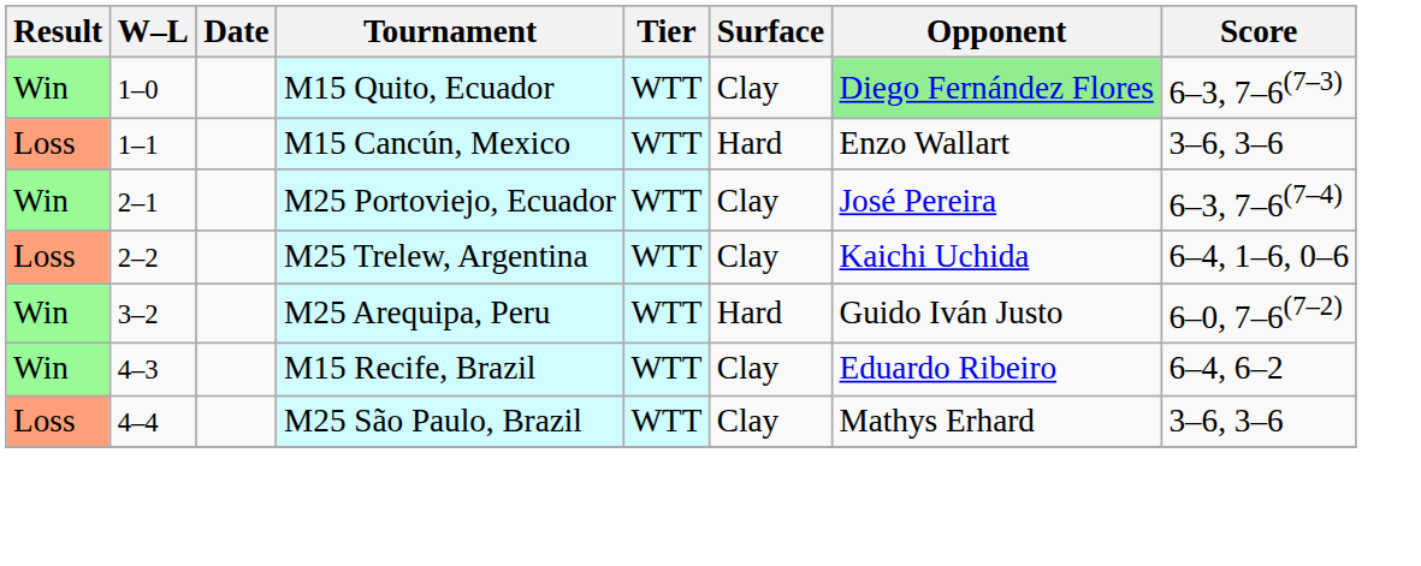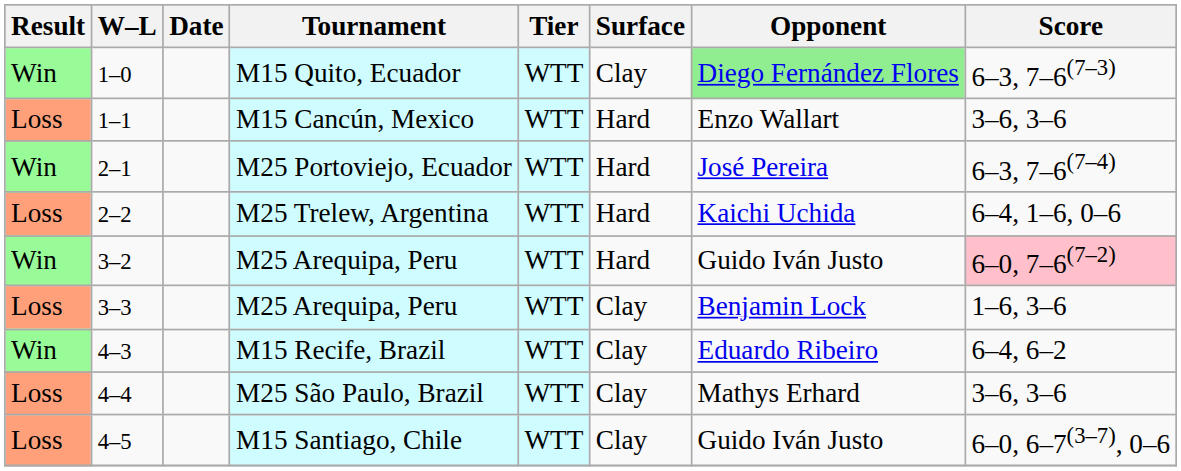 <table class="sortable wikitable">
 <tr>
 <th>Result</th>
 <th class="unsortable">W–L</th>
 <th>Date</th>
 <th>Tournament</th>
 <th>Tier</th>
 <th>Surface</th>
 <th>Opponent</th>
 <th class="unsortable">Score</th>
 </tr>
 <tr>
 <td bgcolor=98fb98>Win</td>
 <td><small>1–0</small></td>
 <td></td>
 <td style="background:#cffcff;">M15 Quito, Ecuador</td>
 <td style="background:#cffcff;">WTT</td>
 <td>Clay</td>
 <td style="background: lightgreen;"> <a href='#'>Diego Fernández Flores</a></td>
 <td>6–3, 7–6<sup>(7–3)</sup></td>
 </tr>
 <tr>
 <td bgcolor=ffa07a>Loss</td>
 <td><small>1–1</small></td>
 <td></td>
 <td style="background:#cffcff;">M15 Cancún, Mexico</td>
 <td style="background:#cffcff;">WTT</td>
 <td>Hard</td>
 <td> Enzo Wallart</td>
 <td>3–6, 3–6</td>
 </tr>
 <tr>
 <td bgcolor=98fb98>Win</td>
 <td><small>2–1</small></td>
 <td></td>
 <td style="background:#cffcff;">M25 Portoviejo, Ecuador</td>
 <td style="background:#cffcff;">WTT</td>
-<td>Clay</td>
+<td>Hard</td>
 <td> <a href='#'>José Pereira</a></td>
 <td>6–3, 7–6<sup>(7–4)</sup></td>
 </tr>
 <tr>
 <td bgcolor=ffa07a>Loss</td>
 <td><small>2–2</small></td>
 <td></td>
 <td style="background:#cffcff;">M25 Trelew, Argentina</td>
 <td style="background:#cffcff;">WTT</td>
-<td>Clay</td>
+<td>Hard</td>
 <td> <a href='#'>Kaichi Uchida</a></td>
 <td>6–4, 1–6, 0–6</td>
 </tr>
 <tr>
 <td bgcolor=98fb98>Win</td>
 <td><small>3–2</small></td>
 <td></td>
 <td style="background:#cffcff;">M25 Arequipa, Peru</td>
 <td style="background:#cffcff;">WTT</td>
 <td>Hard</td>
 <td> Guido Iván Justo</td>
-<td>6–0, 7–6<sup>(7–2)</sup></td>
+<td style="background: pink;">6–0, 7–6<sup>(7–2)</sup></td>
+</tr>
+<tr>
+<td bgcolor=ffa07a>Loss</td>
+<td><small>3–3</small></td>
+<td></td>
+<td style="background:#cffcff;">M25 Arequipa, Peru</td>
+<td style="background:#cffcff;">WTT</td>
+<td>Clay</td>
+<td> <a href='#'>Benjamin Lock</a></td>
+<td>1–6, 3–6</td>
 </tr>
 <tr>
 <td bgcolor=98fb98>Win</td>
 <td><small>4–3</small></td>
 <td></td>
 <td style="background:#cffcff;">M15 Recife, Brazil</td>
 <td style="background:#cffcff;">WTT</td>
 <td>Clay</td>
 <td> <a href='#'>Eduardo Ribeiro</a></td>
 <td>6–4, 6–2</td>
 </tr>
 <tr>
 <td bgcolor=ffa07a>Loss</td>
 <td><small>4–4</small></td>
 <td></td>
 <td style="background:#cffcff;">M25 São Paulo, Brazil</td>
 <td style="background:#cffcff;">WTT</td>
 <td>Clay</td>
 <td> Mathys Erhard</td>
 <td>3–6, 3–6</td>
 </tr>
 <tr>
+<td bgcolor=ffa07a>Loss</td>
+<td><small>4–5</small></td>
+<td></td>
+<td style="background:#cffcff;">M15 Santiago, Chile</td>
+<td style="background:#cffcff;">WTT</td>
+<td>Clay</td>
+<td> Guido Iván Justo</td>
+<td>6–0, 6–7<sup>(3–7)</sup>, 0–6</td>
+</tr>
+<tr>
 </tr>
 </table>
